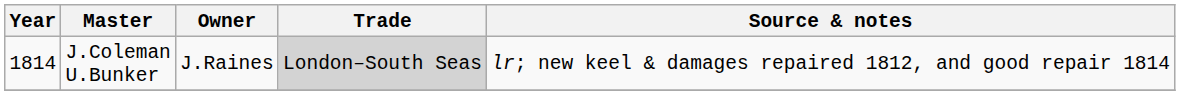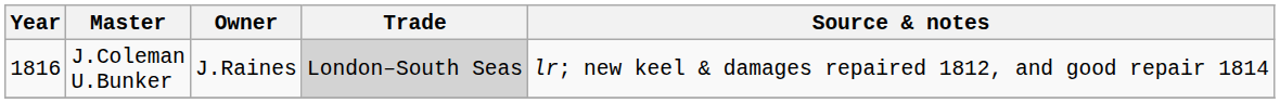 <table class=" wikitable">
 <tr>
 <th>Year</th>
 <th>Master</th>
 <th>Owner</th>
 <th>Trade</th>
 <th>Source & notes</th>
 </tr>
 <tr>
-<td>1814</td>
+<td>1816</td>
 <td>J.Coleman<br>U.Bunker</td>
 <td>J.Raines</td>
 <td style="background: lightgrey;">London–South Seas</td>
 <td><em>lr</em>; new keel & damages repaired 1812, and good repair 1814</td>
 </tr>
 <tr>
 </tr>
 </table>
